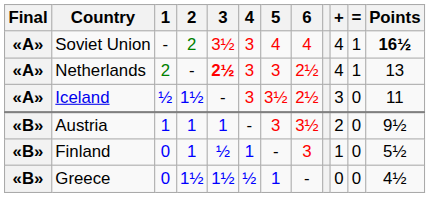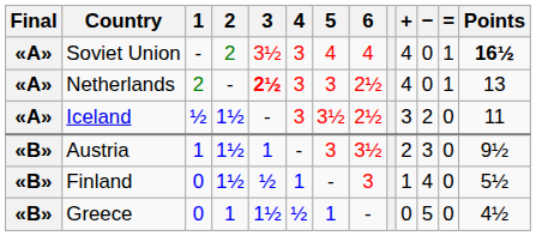 <table class="wikitable" style="text-align:center">
 <tr>
 <th>Final</th>
 <th>Country</th>
 <th>1</th>
 <th>2</th>
 <th>3</th>
 <th>4</th>
 <th>5</th>
 <th>6</th>
 <th></th>
 <th>+</th>
+<th>−</th>
 <th>=</th>
 <th>Points</th>
 </tr>
 <tr>
 <th>«A»</th>
 <td style="text-align: left">Soviet Union</td>
 <td>-</td>
 <td style="color: green">2</td>
 <td style="color: red;">3½</td>
 <td style="color: red;">3</td>
 <td style="color: red;">4</td>
 <td style="color: red;">4</td>
 <th></th>
 <td>4</td>
+<td>0</td>
 <td>1</td>
 <td><strong>16½</strong></td>
 </tr>
 <tr>
 <th>«A»</th>
 <td style="text-align: left">Netherlands</td>
 <td style="color: green">2</td>
 <td>-</td>
 <td style="color: red;"><strong>2½</strong></td>
 <td style="color: red;">3</td>
 <td style="color: red;">3</td>
 <td style="color: red;">2½</td>
 <th></th>
 <td>4</td>
+<td>0</td>
 <td>1</td>
 <td>13</td>
 </tr>
 <tr>
 <th>«A»</th>
 <td style="text-align: left"><a href='#'>Iceland</a></td>
 <td style="color: blue;">½</td>
 <td style="color: blue;">1½</td>
 <td>-</td>
 <td style="color: red;">3</td>
 <td style="color: red;">3½</td>
 <td style="color: red;">2½</td>
 <th></th>
 <td>3</td>
+<td>2</td>
 <td>0</td>
 <td>11</td>
 </tr>
 <tr style="border-top:2px solid grey;">
 <th>«B»</th>
 <td style="text-align: left">Austria</td>
 <td style="color: blue;">1</td>
-<td style="color: blue;">1</td>
+<td style="color: blue;">1½</td>
 <td style="color: blue;">1</td>
 <td>-</td>
 <td style="color: red;">3</td>
 <td style="color: red;">3½</td>
 <th></th>
 <td>2</td>
+<td>3</td>
 <td>0</td>
 <td>9½</td>
 </tr>
 <tr>
 <th>«B»</th>
 <td style="text-align: left">Finland</td>
 <td style="color: blue;">0</td>
-<td style="color: blue;">1</td>
+<td style="color: blue;">1½</td>
 <td style="color: blue;">½</td>
 <td style="color: blue;">1</td>
 <td>-</td>
 <td style="color: red;">3</td>
 <th></th>
 <td>1</td>
+<td>4</td>
 <td>0</td>
 <td>5½</td>
 </tr>
 <tr>
 <th>«B»</th>
 <td style="text-align: left">Greece</td>
 <td style="color: blue;">0</td>
-<td style="color: blue;">1½</td>
+<td style="color: blue;">1</td>
 <td style="color: blue;">1½</td>
 <td style="color: blue;">½</td>
 <td style="color: blue;">1</td>
 <td>-</td>
 <th></th>
 <td>0</td>
+<td>5</td>
 <td>0</td>
 <td>4½</td>
 </tr>
 </table>
